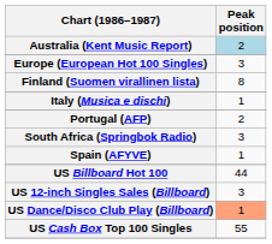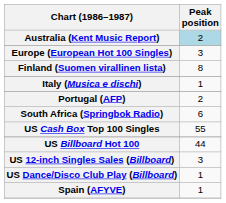 <table class="wikitable sortable plainrowheaders" style="text-align:center">
 <tr>
 <th scope="col">Chart (1986–1987)</th>
 <th scope="col">Peak<br>position</th>
 </tr>
 <tr>
 <th scope="row">Australia (<a href='#'>Kent Music Report</a>)</th>
 <td style="background: lightblue;">2</td>
 </tr>
 <tr>
 </tr>
 <tr>
 </tr>
 <tr>
 <th scope="row">Europe (<a href='#'>European Hot 100 Singles</a>)</th>
 <td>3</td>
 </tr>
 <tr>
 <th scope="row">Finland (<a href='#'>Suomen virallinen lista</a>)</th>
 <td>8</td>
 </tr>
 <tr>
 </tr>
 <tr>
 </tr>
 <tr>
 <th scope="row">Italy (<em><a href='#'>Musica e dischi</a></em>)</th>
 <td>1</td>
 </tr>
 <tr>
 </tr>
 <tr>
 </tr>
 <tr>
 </tr>
 <tr>
 <th scope="row">Portugal (<a href='#'>AFP</a>)</th>
 <td>2</td>
 </tr>
 <tr>
 <th scope="row">South Africa (<a href='#'>Springbok Radio</a>)</th>
-<td>3</td>
+<td>6</td>
 </tr>
 <tr>
-<th scope="row">Spain (<a href='#'>AFYVE</a>)</th>
-<td>1</td>
+<th scope="row">US <em><a href='#'>Cash Box</a></em> Top 100 Singles</th>
+<td>55</td>
 </tr>
 <tr>
 </tr>
 <tr>
 </tr>
 <tr>
 <th scope="row">US <a href='#'><em>Billboard</em> Hot 100</a></th>
 <td>44</td>
 </tr>
 <tr>
 <th scope="row">US <a href='#'>12-inch Singles Sales</a> (<em><a href='#'>Billboard</a></em>)</th>
 <td>3</td>
 </tr>
 <tr>
 <th scope="row">US <a href='#'>Dance/Disco Club Play</a> (<em><a href='#'>Billboard</a></em>)</th>
-<td style="background: lightsalmon;">1</td>
+<td>1</td>
 </tr>
 <tr>
-<th scope="row">US <em><a href='#'>Cash Box</a></em> Top 100 Singles</th>
-<td>55</td>
+<th scope="row">Spain (<a href='#'>AFYVE</a>)</th>
+<td>1</td>
 </tr>
 <tr>
 </tr>
 </table>
